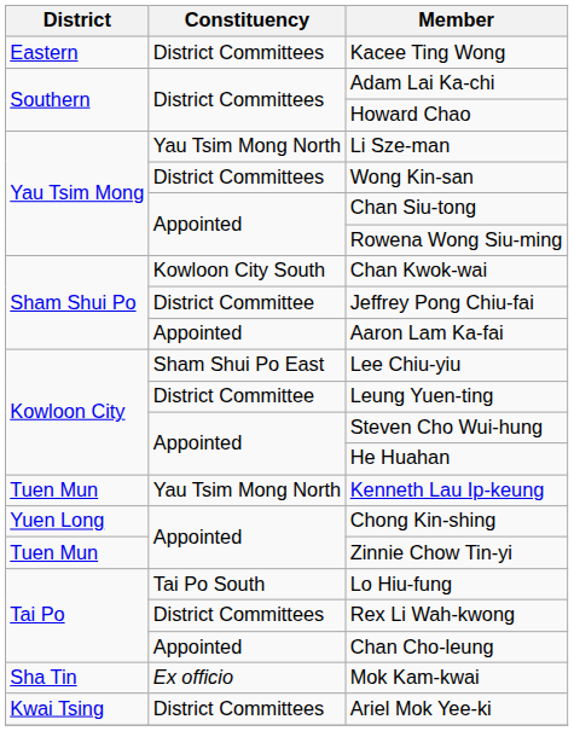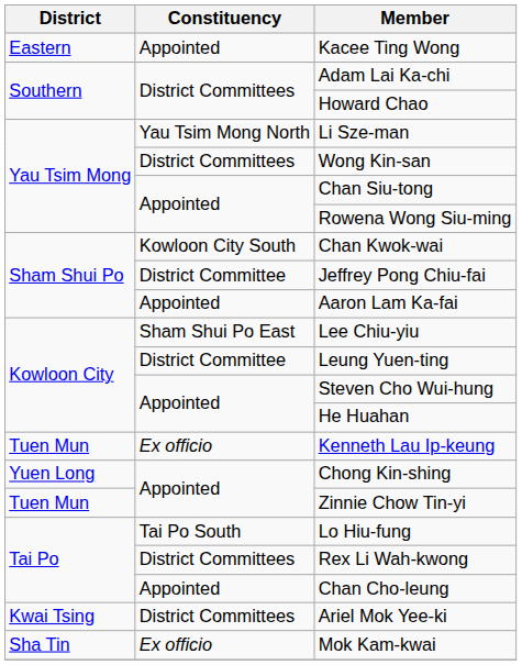 <table class="wikitable" style="text-align:left;">
 <tr>
 <th>District</th>
 <th>Constituency</th>
 <th>Member</th>
 </tr>
 <tr>
 <td><a href='#'>Eastern</a></td>
-<td>District Committees</td>
+<td>Appointed</td>
 <td>Kacee Ting Wong</td>
 </tr>
 <tr>
 <td rowspan="2"><a href='#'>Southern</a></td>
 <td rowspan="2">District Committees</td>
 <td>Adam Lai Ka-chi</td>
 </tr>
 <tr>
 <td>Howard Chao</td>
 </tr>
 <tr>
 <td rowspan="4"><a href='#'>Yau Tsim Mong</a></td>
 <td>Yau Tsim Mong North</td>
 <td>Li Sze-man</td>
 </tr>
 <tr>
 <td>District Committees</td>
 <td>Wong Kin-san</td>
 </tr>
 <tr>
 <td rowspan="2">Appointed</td>
 <td>Chan Siu-tong</td>
 </tr>
 <tr>
 <td>Rowena Wong Siu-ming</td>
 </tr>
 <tr>
 <td rowspan="3"><a href='#'>Sham Shui Po</a></td>
 <td>Kowloon City South</td>
 <td>Chan Kwok-wai</td>
 </tr>
 <tr>
 <td>District Committee</td>
 <td>Jeffrey Pong Chiu-fai</td>
 </tr>
 <tr>
 <td>Appointed</td>
 <td>Aaron Lam Ka-fai</td>
 </tr>
 <tr>
 <td rowspan="4"><a href='#'>Kowloon City</a></td>
 <td>Sham Shui Po East</td>
 <td>Lee Chiu-yiu</td>
 </tr>
 <tr>
 <td>District Committee</td>
 <td>Leung Yuen-ting</td>
 </tr>
 <tr>
 <td rowspan="2">Appointed</td>
 <td>Steven Cho Wui-hung</td>
 </tr>
 <tr>
 <td>He Huahan</td>
 </tr>
 <tr>
 <td><a href='#'>Tuen Mun</a></td>
-<td>Yau Tsim Mong North</td>
+<td><em>Ex officio</em></td>
 <td><a href='#'>Kenneth Lau Ip-keung</a></td>
 </tr>
 <tr>
 <td><a href='#'>Yuen Long</a></td>
 <td rowspan="2">Appointed</td>
 <td>Chong Kin-shing</td>
 </tr>
 <tr>
 <td><a href='#'>Tuen Mun</a></td>
 <td>Zinnie Chow Tin-yi</td>
 </tr>
 <tr>
 <td rowspan="3"><a href='#'>Tai Po</a></td>
 <td>Tai Po South</td>
 <td>Lo Hiu-fung</td>
 </tr>
 <tr>
 <td>District Committees</td>
 <td>Rex Li Wah-kwong</td>
 </tr>
 <tr>
 <td>Appointed</td>
 <td>Chan Cho-leung</td>
 </tr>
 <tr>
+<td><a href='#'>Kwai Tsing</a></td>
+<td>District Committees</td>
+<td>Ariel Mok Yee-ki</td>
+</tr>
+<tr>
 <td><a href='#'>Sha Tin</a></td>
 <td><em>Ex officio</em></td>
 <td>Mok Kam-kwai</td>
 </tr>
 <tr>
-<td><a href='#'>Kwai Tsing</a></td>
-<td>District Committees</td>
-<td>Ariel Mok Yee-ki</td>
-</tr>
-<tr>
 </tr>
 </table>
